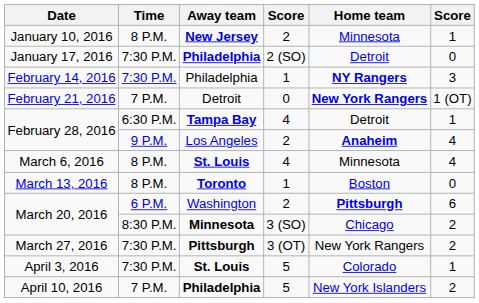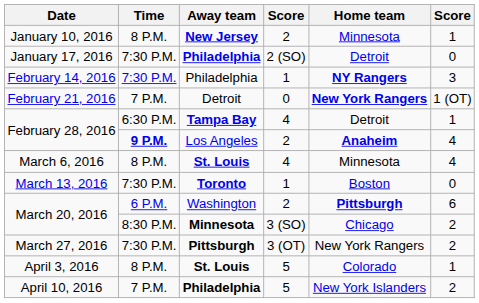 <table class="wikitable sortable" style="font-size: 95%;text-align: center;">
 <tr>
 <th>Date</th>
 <th>Time</th>
 <th>Away team</th>
 <th>Score</th>
 <th>Home team</th>
 <th>Score</th>
 </tr>
 <tr>
 <td>January 10, 2016</td>
 <td>8 P.M.</td>
 <td><strong><a href='#'>New Jersey</a></strong></td>
 <td>2</td>
 <td><a href='#'>Minnesota</a></td>
 <td>1</td>
 </tr>
 <tr>
 <td>January 17, 2016</td>
 <td>7:30 P.M.</td>
 <td><strong><a href='#'>Philadelphia</a></strong></td>
 <td>2 (SO)</td>
 <td><a href='#'>Detroit</a></td>
 <td>0</td>
 </tr>
 <tr>
 <td><a href='#'>February 14, 2016</a></td>
 <td><a href='#'>7:30 P.M.</a></td>
 <td>Philadelphia</td>
 <td>1</td>
 <td><strong><a href='#'>NY Rangers</a></strong></td>
 <td>3</td>
 </tr>
 <tr>
 <td><a href='#'>February 21, 2016</a></td>
 <td>7 P.M.</td>
 <td>Detroit</td>
 <td>0</td>
 <td><strong><a href='#'>New York Rangers</a></strong></td>
 <td>1 (OT)</td>
 </tr>
 <tr>
 <td rowspan="2">February 28, 2016</td>
 <td>6:30 P.M.</td>
 <td><strong><a href='#'>Tampa Bay</a></strong></td>
 <td>4</td>
 <td>Detroit</td>
 <td>1</td>
 </tr>
 <tr>
-<td><a href='#'>9 P.M.</a></td>
+<td><strong><a href='#'>9 P.M.</a></strong></td>
 <td><a href='#'>Los Angeles</a></td>
 <td>2</td>
 <td><strong><a href='#'>Anaheim</a></strong></td>
 <td>4</td>
 </tr>
 <tr>
 <td>March 6, 2016</td>
 <td>8 P.M.</td>
 <td><strong><a href='#'>St. Louis</a></strong></td>
 <td>4</td>
 <td>Minnesota</td>
 <td>4</td>
 </tr>
 <tr>
 <td><a href='#'>March 13, 2016</a></td>
-<td>8 P.M.</td>
+<td>7:30 P.M.</td>
 <td><strong><a href='#'>Toronto</a></strong></td>
 <td>1</td>
 <td><a href='#'>Boston</a></td>
 <td>0</td>
 </tr>
 <tr>
 <td rowspan="2">March 20, 2016</td>
 <td><a href='#'>6 P.M.</a></td>
 <td><a href='#'>Washington</a></td>
 <td>2</td>
 <td><strong><a href='#'>Pittsburgh</a></strong></td>
 <td>6</td>
 </tr>
 <tr>
 <td>8:30 P.M.</td>
 <td><strong>Minnesota</strong></td>
 <td>3 (SO)</td>
 <td><a href='#'>Chicago</a></td>
 <td>2</td>
 </tr>
 <tr>
 <td>March 27, 2016</td>
 <td>7:30 P.M.</td>
 <td><strong>Pittsburgh</strong></td>
 <td>3 (OT)</td>
 <td>New York Rangers</td>
 <td>2</td>
 </tr>
 <tr>
 <td>April 3, 2016</td>
-<td>7:30 P.M.</td>
+<td>8 P.M.</td>
 <td><strong>St. Louis</strong></td>
 <td>5</td>
 <td><a href='#'>Colorado</a></td>
 <td>1</td>
 </tr>
 <tr>
 <td>April 10, 2016</td>
 <td>7 P.M.</td>
 <td><strong>Philadelphia</strong></td>
 <td>5</td>
 <td><a href='#'>New York Islanders</a></td>
 <td>2</td>
 </tr>
 </table>
